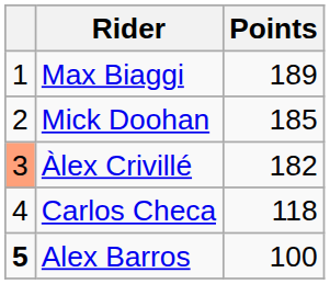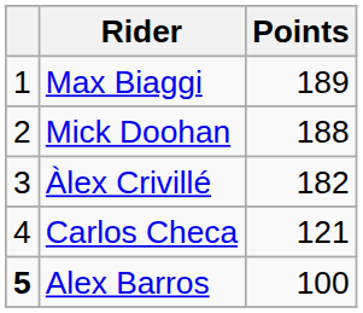 <table class="wikitable" style="font-size: 95%;">
 <tr>
 <th></th>
 <th>Rider</th>
 <th>Points</th>
 </tr>
 <tr>
 <td align=center>1</td>
 <td> <a href='#'>Max Biaggi</a></td>
 <td align=right>189</td>
 </tr>
 <tr>
 <td align=center>2</td>
 <td> <a href='#'>Mick Doohan</a></td>
-<td align=right>185</td>
+<td align=right>188</td>
 </tr>
 <tr>
-<td align=center style="background: lightsalmon;">3</td>
+<td align=center>3</td>
 <td> <a href='#'>Àlex Crivillé</a></td>
 <td align=right>182</td>
 </tr>
 <tr>
 <td align=center>4</td>
 <td> <a href='#'>Carlos Checa</a></td>
-<td align=right>118</td>
+<td align=right>121</td>
 </tr>
 <tr>
 <td align=center><strong>5</strong></td>
 <td> <a href='#'>Alex Barros</a></td>
 <td align=right>100</td>
 </tr>
 </table>
